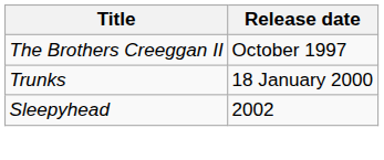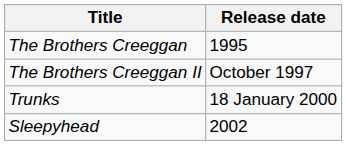 <table class="wikitable">
 <tr>
 <th>Title</th>
 <th>Release date</th>
+</tr>
+<tr>
+<td><em>The Brothers Creeggan</em></td>
+<td>1995</td>
 </tr>
 <tr>
 <td><em>The Brothers Creeggan II</em></td>
 <td>October 1997</td>
 </tr>
 <tr>
 <td><em>Trunks</em></td>
 <td>18 January 2000</td>
 </tr>
 <tr>
 <td><em>Sleepyhead</em></td>
 <td>2002</td>
 </tr>
 </table>
